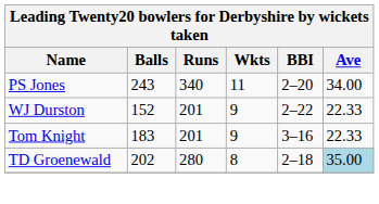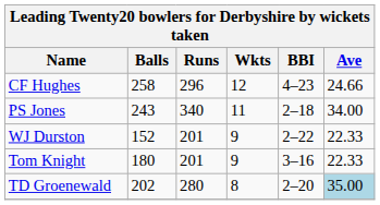 <table class="wikitable" width="60%">
 <tr bgcolor="#efefef">
 <th colspan=6>Leading Twenty20 bowlers for Derbyshire by wickets taken</th>
 </tr>
 <tr bgcolor="#efefef">
 <th>Name</th>
 <th>Balls</th>
 <th>Runs</th>
 <th>Wkts</th>
 <th>BBI</th>
 <th><a href='#'>Ave</a></th>
 </tr>
 <tr>
+<td><a href='#'>CF Hughes</a></td>
+<td>258</td>
+<td>296</td>
+<td>12</td>
+<td>4–23</td>
+<td>24.66</td>
+</tr>
+<tr>
 <td><a href='#'>PS Jones</a></td>
 <td>243</td>
 <td>340</td>
 <td>11</td>
-<td>2–20</td>
+<td>2–18</td>
 <td>34.00</td>
 </tr>
 <tr>
 <td><a href='#'>WJ Durston</a></td>
 <td>152</td>
 <td>201</td>
 <td>9</td>
 <td>2–22</td>
 <td>22.33</td>
 </tr>
 <tr>
 <td><a href='#'>Tom Knight</a></td>
-<td>183</td>
+<td>180</td>
 <td>201</td>
 <td>9</td>
 <td>3–16</td>
 <td>22.33</td>
 </tr>
 <tr>
 <td><a href='#'>TD Groenewald</a></td>
 <td>202</td>
 <td>280</td>
 <td>8</td>
-<td>2–18</td>
+<td>2–20</td>
 <td style="background: lightblue;">35.00</td>
 </tr>
 <tr>
 </tr>
 </table>
